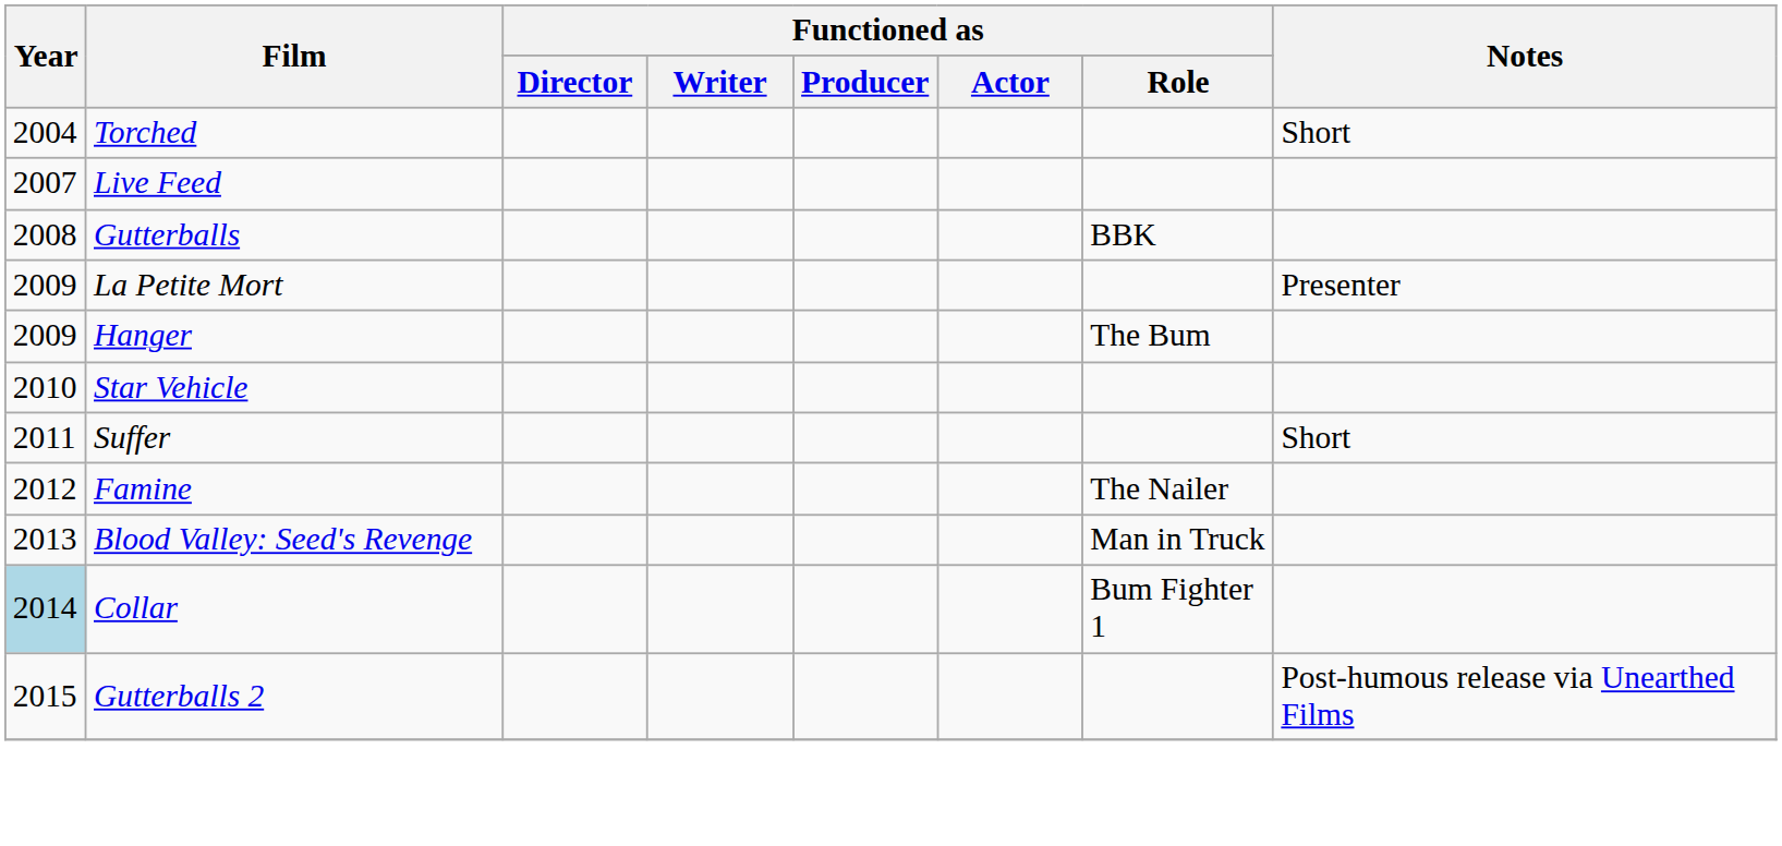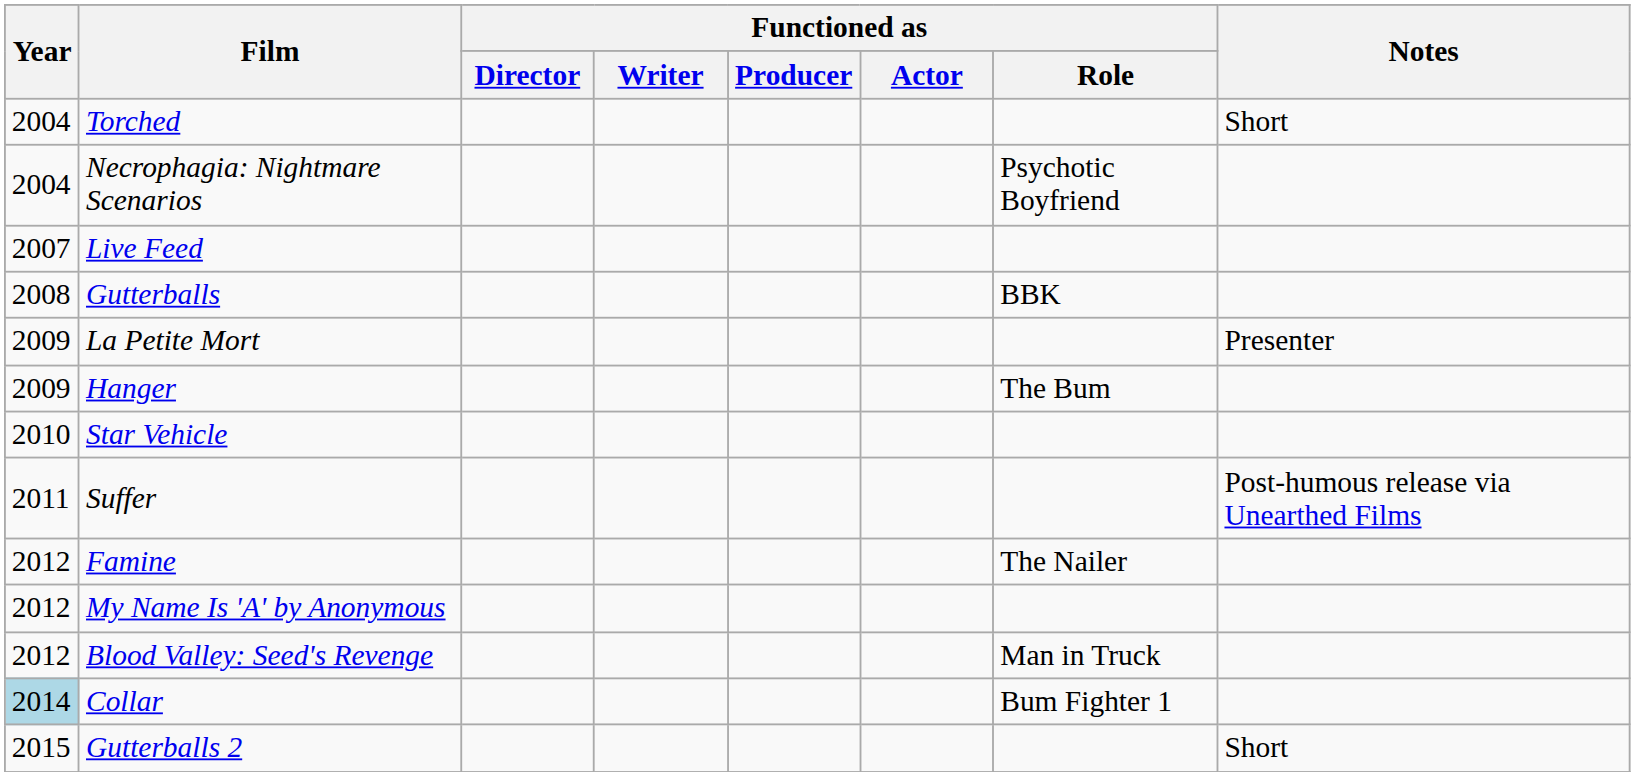 <table class="wikitable" style="margin-right: 0;">
 <tr>
 <th rowspan="2" style="width:33px;">Year</th>
 <th rowspan="2" style="width:200px;">Film</th>
 <th colspan="5">Functioned as</th>
 <th rowspan="2">Notes</th>
 </tr>
 <tr>
 <th style="width:65px;"><a href='#'>Director</a></th>
 <th style="width:65px;"><a href='#'>Writer</a></th>
 <th style="width:65px;"><a href='#'>Producer</a></th>
 <th style="width:65px;"><a href='#'>Actor</a></th>
 <th>Role</th>
 </tr>
 <tr>
 <td>2004</td>
 <td><em><a href='#'>Torched</a></em></td>
 <td></td>
 <td></td>
 <td></td>
 <td></td>
 <td></td>
 <td>Short</td>
+</tr>
+<tr>
+<td>2004</td>
+<td><em>Necrophagia: Nightmare Scenarios</em></td>
+<td></td>
+<td></td>
+<td></td>
+<td></td>
+<td>Psychotic Boyfriend</td>
+<td></td>
 </tr>
 <tr>
 <td>2007</td>
 <td><em><a href='#'>Live Feed</a></em></td>
 <td></td>
 <td></td>
 <td></td>
 <td></td>
 <td></td>
 <td></td>
 </tr>
 <tr>
 <td>2008</td>
 <td><em><a href='#'>Gutterballs</a></em></td>
 <td></td>
 <td></td>
 <td></td>
 <td></td>
 <td>BBK</td>
 <td></td>
 </tr>
 <tr>
 <td>2009</td>
 <td><em>La Petite Mort</em></td>
 <td></td>
 <td></td>
 <td></td>
 <td></td>
 <td></td>
 <td>Presenter</td>
 </tr>
 <tr>
 <td>2009</td>
 <td><em><a href='#'>Hanger</a></em></td>
 <td></td>
 <td></td>
 <td></td>
 <td></td>
 <td>The Bum</td>
 <td></td>
 </tr>
 <tr>
 <td>2010</td>
 <td><em><a href='#'>Star Vehicle</a></em></td>
 <td></td>
 <td></td>
 <td></td>
 <td></td>
 <td></td>
 <td></td>
 </tr>
 <tr>
 <td>2011</td>
 <td><em>Suffer</em></td>
 <td></td>
 <td></td>
 <td></td>
 <td></td>
 <td></td>
-<td>Short</td>
+<td>Post-humous release via <a href='#'>Unearthed Films</a></td>
 </tr>
 <tr>
 <td>2012</td>
 <td><em><a href='#'>Famine</a></em></td>
 <td></td>
 <td></td>
 <td></td>
 <td></td>
 <td>The Nailer</td>
 <td></td>
 </tr>
 <tr>
-<td>2013</td>
+<td>2012</td>
+<td><em><a href='#'>My Name Is 'A' by Anonymous</a></em></td>
+<td></td>
+<td></td>
+<td></td>
+<td></td>
+<td></td>
+<td></td>
+</tr>
+<tr>
+<td>2012</td>
 <td><em><a href='#'>Blood Valley: Seed's Revenge</a></em></td>
 <td></td>
 <td></td>
 <td></td>
 <td></td>
 <td>Man in Truck</td>
 <td></td>
 </tr>
 <tr>
 <td style="background: lightblue;">2014</td>
 <td><em><a href='#'>Collar</a></em></td>
 <td></td>
 <td></td>
 <td></td>
 <td></td>
 <td>Bum Fighter 1</td>
 <td></td>
 </tr>
 <tr>
 <td>2015</td>
 <td><em><a href='#'>Gutterballs 2</a></em></td>
 <td></td>
 <td></td>
 <td></td>
 <td></td>
 <td></td>
-<td>Post-humous release via <a href='#'>Unearthed Films</a></td>
+<td>Short</td>
 </tr>
 <tr>
 </tr>
 </table>
